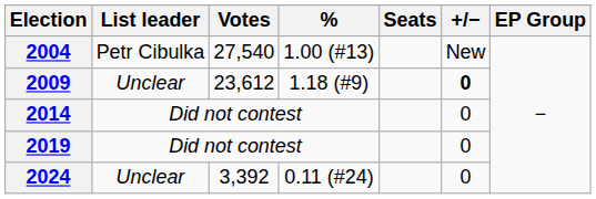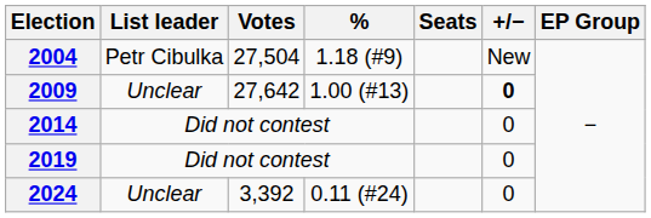 <table class="wikitable" style=text-align:center;font-size:100%;">
 <tr>
 <th>Election</th>
 <th>List leader</th>
 <th>Votes</th>
 <th>%</th>
 <th>Seats</th>
 <th>+/−</th>
 <th>EP Group</th>
 </tr>
 <tr>
 <th><a href='#'>2004</a></th>
 <td>Petr Cibulka</td>
-<td>27,540</td>
-<td>1.00 (#13)</td>
+<td>27,504</td>
+<td>1.18 (#9)</td>
 <td></td>
 <td>New</td>
 <td rowspan=5>−</td>
 </tr>
 <tr>
 <th><a href='#'>2009</a></th>
 <td><em>Unclear</em></td>
-<td>23,612</td>
-<td>1.18 (#9)</td>
+<td>27,642</td>
+<td>1.00 (#13)</td>
 <td></td>
 <td><strong> 0</strong></td>
 </tr>
 <tr>
 <th><a href='#'>2014</a></th>
 <td colspan=3><em>Did not contest</em></td>
 <td></td>
 <td> 0</td>
 </tr>
 <tr>
 <th><a href='#'>2019</a></th>
 <td colspan=3><em>Did not contest</em></td>
 <td></td>
 <td> 0</td>
 </tr>
 <tr>
 <th><a href='#'>2024</a></th>
 <td><em>Unclear</em></td>
 <td>3,392</td>
 <td>0.11 (#24)</td>
 <td></td>
 <td> 0</td>
 </tr>
 </table>
